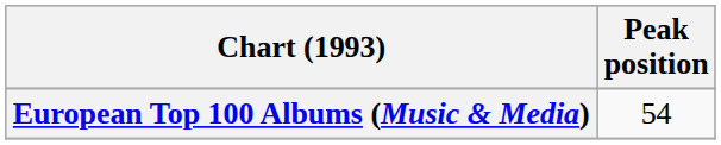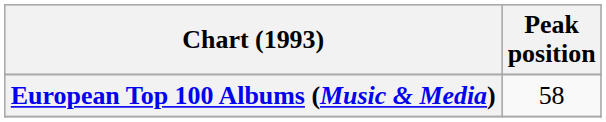 <table class="wikitable sortable plainrowheaders">
 <tr>
 <th scope="col">Chart (1993)</th>
 <th scope="col">Peak<br>position</th>
 </tr>
 <tr>
 </tr>
 <tr>
 <th scope="row"><a href='#'>European Top 100 Albums</a> (<em><a href='#'>Music & Media</a></em>)</th>
-<td align="center">54</td>
+<td align="center">58</td>
 </tr>
 <tr>
 </tr>
 <tr>
 </tr>
 <tr>
 </tr>
 <tr>
 </tr>
 <tr>
 </tr>
 </table>
